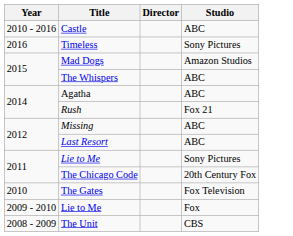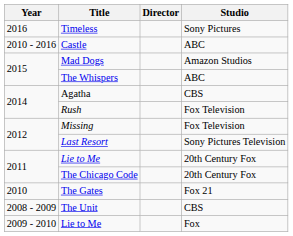 <table class="wikitable sortable">
 <tr>
 <th>Year</th>
 <th>Title</th>
 <th>Director</th>
 <th>Studio</th>
 </tr>
 <tr>
+<td>2016</td>
+<td><a href='#'>Timeless</a></td>
+<td></td>
+<td>Sony Pictures</td>
+</tr>
+<tr>
 <td>2010 - 2016</td>
 <td><a href='#'>Castle</a></td>
 <td></td>
 <td>ABC</td>
-</tr>
-<tr>
-<td>2016</td>
-<td><a href='#'>Timeless</a></td>
-<td></td>
-<td>Sony Pictures</td>
 </tr>
 <tr>
 <td rowspan="2">2015</td>
 <td><a href='#'>Mad Dogs</a></td>
 <td></td>
 <td>Amazon Studios</td>
 </tr>
 <tr>
 <td><a href='#'>The Whispers</a></td>
 <td></td>
 <td>ABC</td>
 </tr>
 <tr>
 <td rowspan="2">2014</td>
 <td>Agatha</td>
 <td></td>
-<td>ABC</td>
+<td>CBS</td>
 </tr>
 <tr>
 <td><em>Rush</em></td>
 <td></td>
-<td>Fox 21</td>
+<td>Fox Television</td>
 </tr>
 <tr>
 <td rowspan="2">2012</td>
 <td><em>Missing</em></td>
 <td></td>
-<td>ABC</td>
+<td>Fox Television</td>
 </tr>
 <tr>
 <td><em><a href='#'>Last Resort</a></em></td>
 <td></td>
-<td>ABC</td>
+<td>Sony Pictures Television</td>
 </tr>
 <tr>
 <td rowspan="2">2011</td>
 <td><em><a href='#'>Lie to Me</a></em></td>
 <td></td>
-<td>Sony Pictures</td>
+<td>20th Century Fox</td>
 </tr>
 <tr>
 <td><a href='#'>The Chicago Code</a></td>
 <td></td>
 <td>20th Century Fox</td>
 </tr>
 <tr>
 <td>2010</td>
 <td><a href='#'>The Gates</a></td>
 <td></td>
-<td>Fox Television</td>
+<td>Fox 21</td>
+</tr>
+<tr>
+<td>2008 - 2009</td>
+<td><a href='#'>The Unit</a></td>
+<td></td>
+<td>CBS</td>
 </tr>
 <tr>
 <td>2009 - 2010</td>
 <td><a href='#'>Lie to Me</a></td>
 <td></td>
 <td>Fox</td>
 </tr>
-<tr>
-<td>2008 - 2009</td>
-<td><a href='#'>The Unit</a></td>
-<td></td>
-<td>CBS</td>
-</tr>
 </table>
